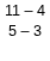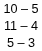 <table style="text-align:center">
 <tr>
 <th width=200></th>
 <th width=100></th>
 <th width=200></th>
+</tr>
+<tr>
+<td align=right><strong></strong></td>
+<td>10 – 5</td>
+<td align=left></td>
 </tr>
 <tr>
 <td align=right><strong></strong></td>
 <td>11 – 4</td>
 <td align=left></td>
 </tr>
 <tr>
 <td align=right><strong></strong></td>
 <td>5 – 3</td>
 <td align=left></td>
 </tr>
 </table>
